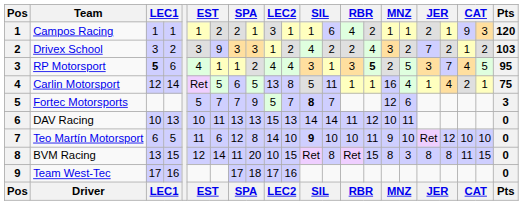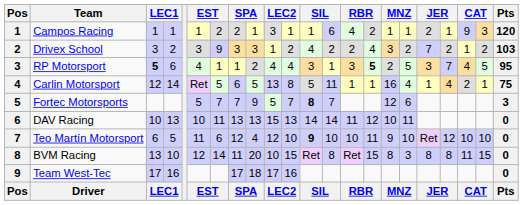 <table class="wikitable" style="font-size: 85%; text-align:center">
 <tr valign="top">
 <th valign="middle">Pos</th>
 <th valign="middle">Team</th>
 <th colspan=2><a href='#'>LEC1</a><br></th>
 <th rowspan=11></th>
 <th colspan=2><a href='#'>EST</a><br></th>
 <th colspan=2><a href='#'>SPA</a><br></th>
 <th colspan=2><a href='#'>LEC2</a><br></th>
 <th colspan=2><a href='#'>SIL</a><br></th>
 <th colspan=2><a href='#'>RBR</a><br></th>
 <th colspan=2><a href='#'>MNZ</a><br></th>
 <th colspan=2><a href='#'>JER</a><br></th>
 <th colspan=2><a href='#'>CAT</a><br></th>
 <th valign="middle">Pts</th>
 </tr>
 <tr>
 <th>1</th>
 <td align=left> <a href='#'>Campos Racing</a></td>
 <td style="background:#CFCFFF;">1</td>
 <td style="background:#CFCFFF;">1</td>
 <td style="background:#FFFFBF;">1</td>
 <td style="background:#DFDFDF;">2</td>
 <td style="background:#DFDFDF;">2</td>
 <td style="background:#FFFFBF;">1</td>
 <td style="background:#DFDFDF;">3</td>
 <td style="background:#FFFFBF;">1</td>
 <td style="background:#FFFFBF;">1</td>
 <td style="background:#CFCFFF;">6</td>
 <td style="background:#DFFFDF;">4</td>
 <td style="background:#DFDFDF;">2</td>
 <td style="background:#FFFFBF;">1</td>
 <td style="background:#FFFFBF;">1</td>
 <td style="background:#DFDFDF;">2</td>
 <td style="background:#FFFFBF;">1</td>
 <td style="background:#CFCFFF;">9</td>
 <td style="background:#FFDF9F;">3</td>
 <th>120</th>
 </tr>
 <tr>
 <th>2</th>
 <td align=left> <a href='#'>Drivex School</a></td>
 <td style="background:#CFCFFF;">3</td>
 <td style="background:#CFCFFF;">2</td>
 <td style="background:#DFDFDF;">3</td>
 <td style="background:#CFCFFF;">9</td>
 <td style="background:#FFDF9F;">3</td>
 <td style="background:#FFDF9F;">3</td>
 <td style="background:#FFFFBF;">1</td>
 <td style="background:#DFDFDF;">2</td>
 <td style="background:#DFFFDF;">4</td>
 <td style="background:#DFDFDF;">2</td>
 <td style="background:#DFDFDF;">2</td>
 <td style="background:#DFFFDF;">4</td>
 <td style="background:#FFDF9F;">3</td>
 <td style="background:#DFDFDF;">2</td>
 <td style="background:#CFCFFF;">7</td>
 <td style="background:#DFDFDF;">2</td>
 <td style="background:#FFFFBF;">1</td>
 <td style="background:#DFDFDF;">2</td>
 <th>103</th>
 </tr>
 <tr>
 <th>3</th>
 <td align=left> <a href='#'>RP Motorsport</a></td>
 <td style="background:#CFCFFF;"><strong>5</strong></td>
 <td style="background:#CFCFFF;">6</td>
 <td style="background:#DFFFDF;">4</td>
 <td style="background:#FFFFBF;">1</td>
 <td style="background:#FFFFBF;">1</td>
 <td style="background:#DFDFDF;">2</td>
 <td style="background:#DFFFDF;">4</td>
 <td style="background:#DFFFDF;">4</td>
 <td style="background:#FFDF9F;">3</td>
 <td style="background:#FFFFBF;">1</td>
 <td style="background:#FFDF9F;">3</td>
 <td style="background:#DFFFDF;"><strong>5</strong></td>
 <td style="background:#DFDFDF;">2</td>
 <td style="background:#DFFFDF;">5</td>
 <td style="background:#FFDF9F;">3</td>
 <td style="background:#CFCFFF;">7</td>
 <td style="background:#FFDF9F;">4</td>
 <td style="background:#DFFFDF;">5</td>
 <th>95</th>
 </tr>
 <tr>
 <th>4</th>
 <td align=left> <a href='#'>Carlin Motorsport</a></td>
 <td style="background:#CFCFFF;">12</td>
 <td style="background:#CFCFFF;">14</td>
 <td style="background:#EFCFFF;">Ret</td>
 <td style="background:#DFFFDF;">5</td>
 <td style="background:#CFCFFF;">6</td>
 <td style="background:#DFFFDF;">5</td>
 <td style="background:#CFCFFF;">13</td>
 <td style="background:#CFCFFF;">8</td>
 <td style="background:#DFDFDF;">5</td>
 <td style="background:#CFCFFF;">11</td>
 <td style="background:#FFFFBF;">1</td>
 <td style="background:#FFFFBF;">1</td>
 <td style="background:#CFCFFF;">16</td>
 <td style="background:#DFFFDF;">4</td>
 <td style="background:#FFFFBF;">1</td>
 <td style="background:#FFDF9F;">4</td>
 <td style="background:#DFDFDF;">2</td>
 <td style="background:#FFFFBF;">1</td>
 <th>75</th>
 </tr>
 <tr>
 <th>5</th>
 <td align=left> <a href='#'>Fortec Motorsports</a></td>
 <td></td>
 <td></td>
 <td style="background:#CFCFFF;">5</td>
 <td style="background:#CFCFFF;">7</td>
 <td style="background:#CFCFFF;">7</td>
 <td style="background:#CFCFFF;">9</td>
 <td style="background:#DFFFDF;">5</td>
 <td style="background:#CFCFFF;">7</td>
 <td style="background:#CFCFFF;"><strong>8</strong></td>
 <td style="background:#CFCFFF;">7</td>
 <td></td>
 <td></td>
 <td style="background:#CFCFFF;">12</td>
 <td style="background:#CFCFFF;">6</td>
 <td></td>
 <td></td>
 <td></td>
 <td></td>
 <th>3</th>
 </tr>
 <tr>
 <th>6</th>
 <td align=left> DAV Racing</td>
 <td style="background:#CFCFFF;">10</td>
 <td style="background:#CFCFFF;">13</td>
 <td style="background:#CFCFFF;">10</td>
 <td style="background:#CFCFFF;">11</td>
 <td style="background:#CFCFFF;">13</td>
 <td style="background:#CFCFFF;">13</td>
 <td style="background:#CFCFFF;">15</td>
 <td style="background:#CFCFFF;">13</td>
 <td style="background:#CFCFFF;">14</td>
 <td style="background:#CFCFFF;">14</td>
 <td style="background:#CFCFFF;">11</td>
 <td style="background:#CFCFFF;">12</td>
 <td style="background:#CFCFFF;">10</td>
 <td style="background:#CFCFFF;">11</td>
 <td></td>
 <td></td>
 <td></td>
 <td></td>
 <th>0</th>
 </tr>
 <tr>
 <th>7</th>
 <td align=left nowrap> <a href='#'>Teo Martín Motorsport</a></td>
 <td style="background:#CFCFFF;">6</td>
 <td style="background:#CFCFFF;">5</td>
 <td style="background:#CFCFFF;">11</td>
 <td style="background:#CFCFFF;">6</td>
 <td style="background:#CFCFFF;">12</td>
-<td style="background:#CFCFFF;">8</td>
-<td style="background:#CFCFFF;">14</td>
+<td style="background:#CFCFFF;">4</td>
+<td style="background:#CFCFFF;">12</td>
 <td style="background:#CFCFFF;">10</td>
 <td style="background:#CFCFFF;"><strong>9</strong></td>
 <td style="background:#CFCFFF;">10</td>
 <td style="background:#CFCFFF;">10</td>
 <td style="background:#CFCFFF;">11</td>
 <td style="background:#CFCFFF;">9</td>
 <td style="background:#CFCFFF;">10</td>
 <td style="background:#EFCFFF;">Ret</td>
 <td style="background:#CFCFFF;">12</td>
 <td style="background:#CFCFFF;">10</td>
 <td style="background:#CFCFFF;">10</td>
 <th>0</th>
 </tr>
 <tr>
 <th>8</th>
 <td align=left> BVM Racing</td>
 <td style="background:#CFCFFF;">13</td>
-<td style="background:#CFCFFF;">15</td>
+<td style="background:#CFCFFF;">10</td>
 <td style="background:#CFCFFF;">12</td>
 <td style="background:#CFCFFF;">14</td>
 <td style="background:#CFCFFF;">11</td>
 <td style="background:#CFCFFF;">20</td>
 <td style="background:#CFCFFF;">10</td>
 <td style="background:#CFCFFF;">15</td>
 <td style="background:#EFCFFF;">Ret</td>
 <td style="background:#CFCFFF;">8</td>
 <td style="background:#EFCFFF;">Ret</td>
 <td style="background:#CFCFFF;">15</td>
 <td style="background:#CFCFFF;">8</td>
 <td style="background:#CFCFFF;">3</td>
 <td style="background:#CFCFFF;">8</td>
 <td style="background:#CFCFFF;">8</td>
 <td style="background:#CFCFFF;">11</td>
 <td style="background:#CFCFFF;">15</td>
 <th>0</th>
 </tr>
 <tr>
 <th>9</th>
 <td align=left> <a href='#'>Team West-Tec</a></td>
 <td style="background:#CFCFFF;">17</td>
 <td style="background:#CFCFFF;">16</td>
 <td></td>
 <td></td>
 <td style="background:#CFCFFF;">17</td>
 <td style="background:#CFCFFF;">18</td>
 <td style="background:#CFCFFF;">17</td>
 <td style="background:#CFCFFF;">16</td>
 <td></td>
 <td></td>
 <td></td>
 <td></td>
 <td></td>
 <td></td>
 <td></td>
 <td></td>
 <td></td>
 <td></td>
 <th>0</th>
 </tr>
 <tr valign="top">
 <th valign="middle">Pos</th>
 <th valign="middle">Driver</th>
 <th colspan=2><a href='#'>LEC1</a><br></th>
 <th colspan=2><a href='#'>EST</a><br></th>
 <th colspan=2><a href='#'>SPA</a><br></th>
 <th colspan=2><a href='#'>LEC2</a><br></th>
 <th colspan=2><a href='#'>SIL</a><br></th>
 <th colspan=2><a href='#'>RBR</a><br></th>
 <th colspan=2><a href='#'>MNZ</a><br></th>
 <th colspan=2><a href='#'>JER</a><br></th>
 <th colspan=2><a href='#'>CAT</a><br></th>
 <th valign="middle">Pts</th>
 </tr>
 </table>
